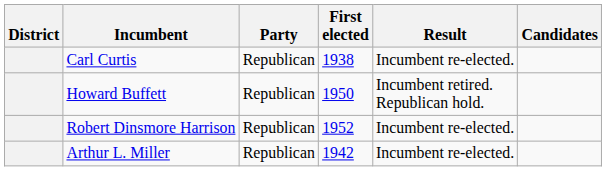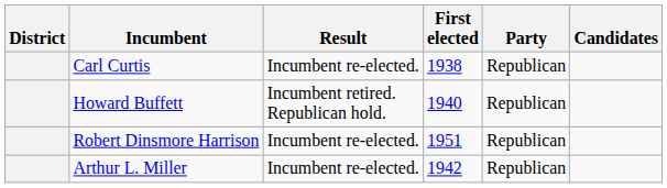 <table class=wikitable>
 <tr valign=bottom>
 <th>District</th>
 <th>Incumbent</th>
+<th>Result</th>
+<th>First<br>elected</th>
 <th>Party</th>
-<th>First<br>elected</th>
-<th>Result</th>
 <th>Candidates</th>
 </tr>
 <tr>
 <th></th>
 <td><a href='#'>Carl Curtis</a></td>
+<td>Incumbent re-elected.</td>
+<td><a href='#'>1938</a></td>
 <td>Republican</td>
-<td><a href='#'>1938</a></td>
-<td>Incumbent re-elected.</td>
 <td nowrap></td>
 </tr>
 <tr>
 <th></th>
 <td><a href='#'>Howard Buffett</a></td>
+<td>Incumbent retired.<br>Republican hold.</td>
+<td><a href='#'>1940</a></td>
 <td>Republican</td>
-<td><a href='#'>1950</a></td>
-<td>Incumbent retired.<br>Republican hold.</td>
 <td nowrap></td>
 </tr>
 <tr>
 <th></th>
 <td><a href='#'>Robert Dinsmore Harrison</a></td>
+<td>Incumbent re-elected.</td>
+<td><a href='#'>1951</a></td>
 <td>Republican</td>
-<td><a href='#'>1952</a></td>
-<td>Incumbent re-elected.</td>
 <td nowrap></td>
 </tr>
 <tr>
 <th></th>
 <td><a href='#'>Arthur L. Miller</a></td>
+<td>Incumbent re-elected.</td>
+<td><a href='#'>1942</a></td>
 <td>Republican</td>
-<td><a href='#'>1942</a></td>
-<td>Incumbent re-elected.</td>
 <td nowrap></td>
 </tr>
 </table>
